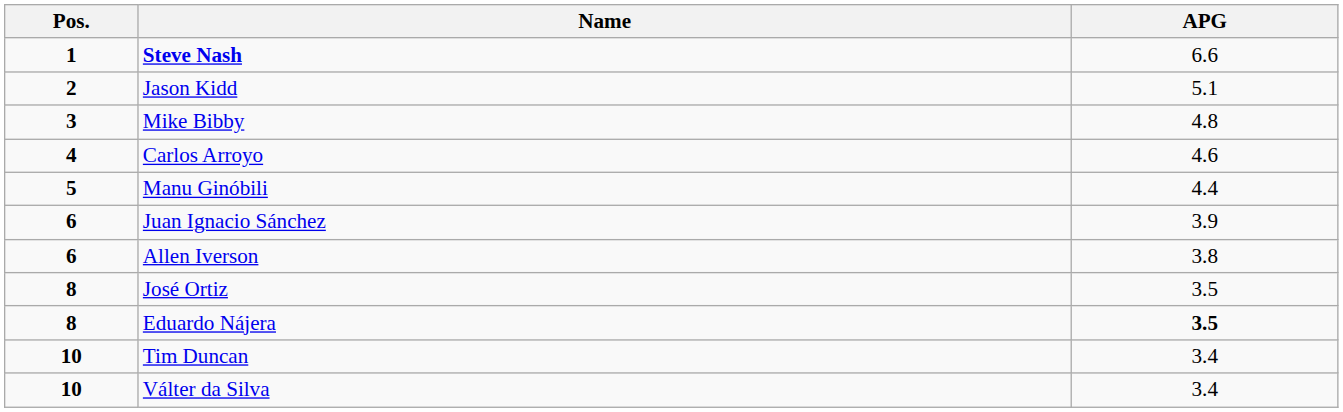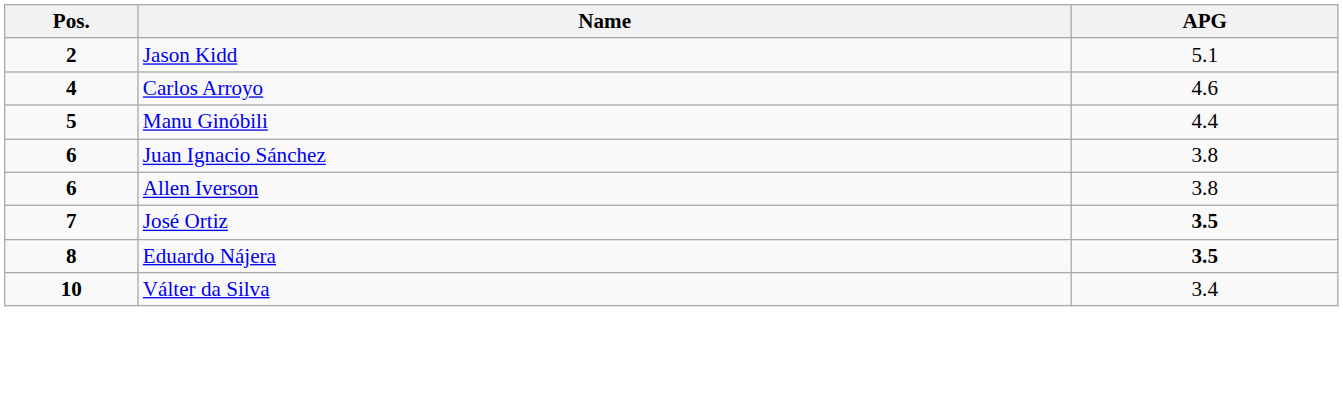 <table class=wikitable width="80%">
 <tr>
 <th width="10%">Pos.</th>
 <th width="70%">Name</th>
 <th width="20%">APG</th>
 </tr>
 <tr>
-<td align=center><strong>1</strong></td>
-<td> <strong><a href='#'>Steve Nash</a></strong></td>
-<td align=center>6.6</td>
-</tr>
-<tr>
 <td align=center><strong>2</strong></td>
 <td> <a href='#'>Jason Kidd</a></td>
 <td align=center>5.1</td>
-</tr>
-<tr>
-<td align=center><strong>3</strong></td>
-<td> <a href='#'>Mike Bibby</a></td>
-<td align=center>4.8</td>
 </tr>
 <tr>
 <td align=center><strong>4</strong></td>
 <td> <a href='#'>Carlos Arroyo</a></td>
 <td align=center>4.6</td>
 </tr>
 <tr>
 <td align=center><strong>5</strong></td>
 <td> <a href='#'>Manu Ginóbili</a></td>
 <td align=center>4.4</td>
 </tr>
 <tr>
 <td align=center><strong>6</strong></td>
 <td> <a href='#'>Juan Ignacio Sánchez</a></td>
-<td align=center>3.9</td>
+<td align=center>3.8</td>
 </tr>
 <tr>
 <td align=center><strong>6</strong></td>
 <td> <a href='#'>Allen Iverson</a></td>
 <td align=center>3.8</td>
 </tr>
 <tr>
-<td align=center><strong>8</strong></td>
+<td align=center><strong>7</strong></td>
 <td> <a href='#'>José Ortiz</a></td>
-<td align=center>3.5</td>
+<td align=center><strong>3.5</strong></td>
 </tr>
 <tr>
 <td align=center><strong>8</strong></td>
 <td> <a href='#'>Eduardo Nájera</a></td>
 <td align=center><strong>3.5</strong></td>
 </tr>
 <tr>
 <td align=center><strong>10</strong></td>
-<td> <a href='#'>Tim Duncan</a></td>
-<td align=center>3.4</td>
-</tr>
-<tr>
-<td align=center><strong>10</strong></td>
 <td> <a href='#'>Válter da Silva</a></td>
 <td align=center>3.4</td>
 </tr>
 </table>
